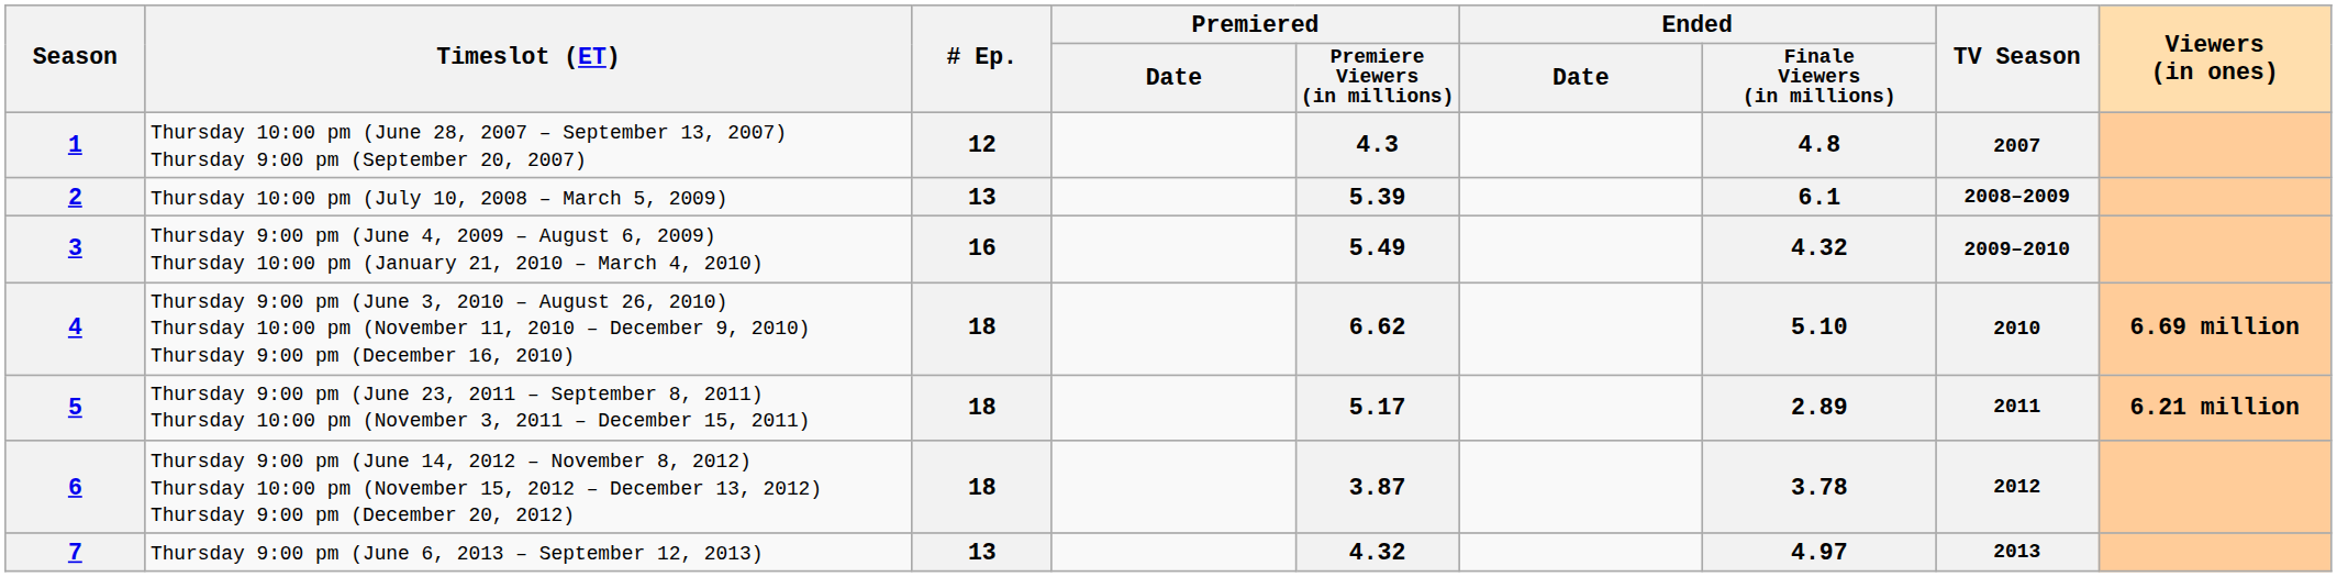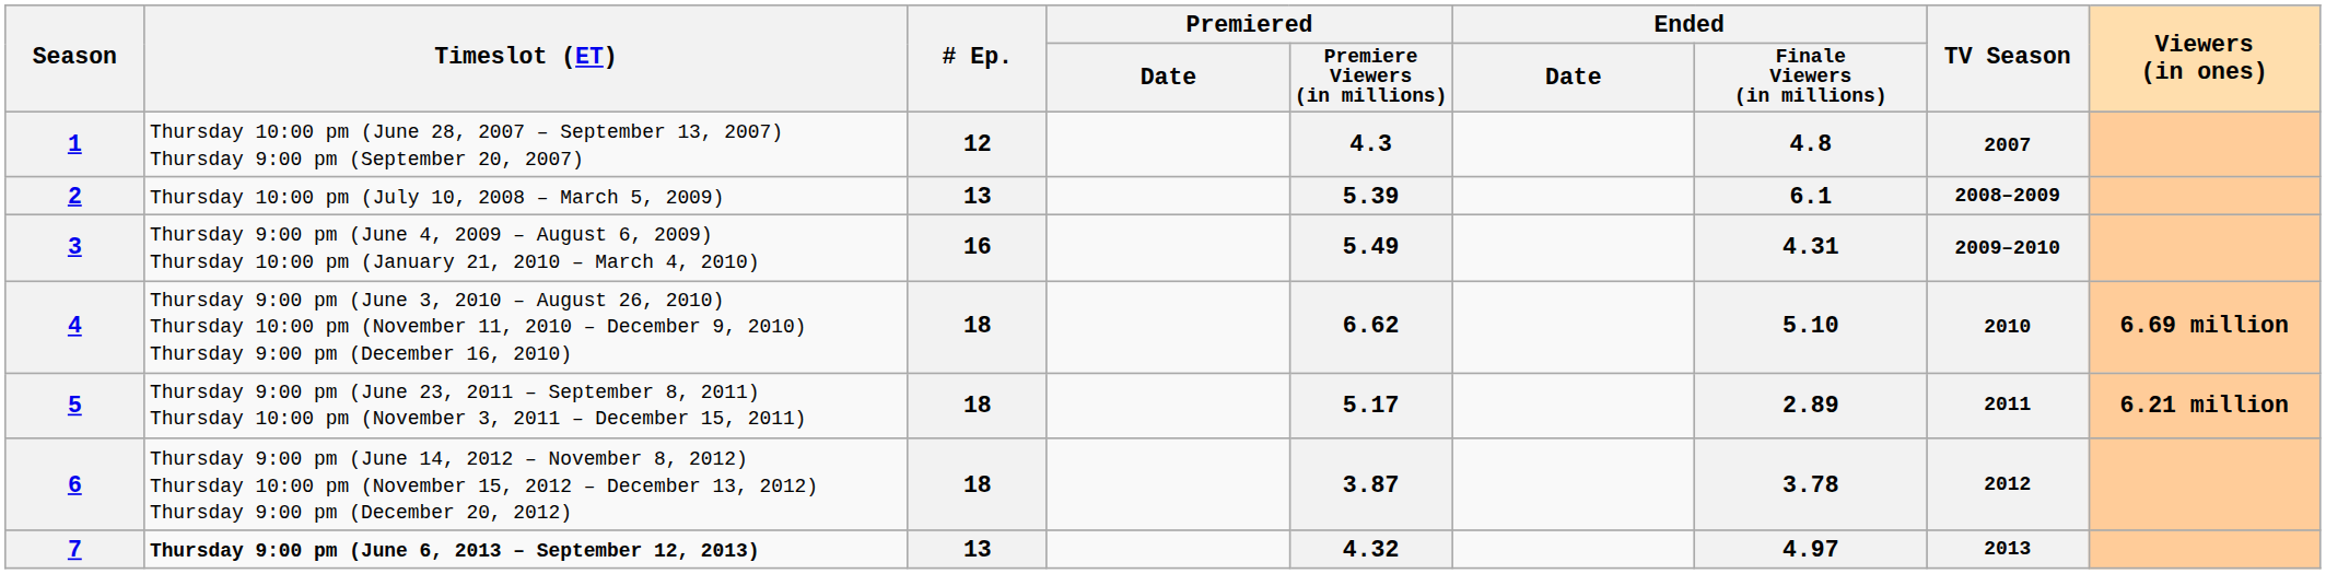 <table class="wikitable">
 <tr>
 <th style="width:6%;" rowspan="2">Season</th>
 <th style="width:33%;" rowspan="2">Timeslot (<a href='#'>ET</a>)</th>
 <th style="width:6%;" rowspan="2"># Ep.</th>
 <th colspan=2>Premiered</th>
 <th colspan=2>Ended</th>
 <th style="width:7%;" rowspan="2">TV Season</th>
 <th style="width:10%; background:#ffdead;" rowspan="2">Viewers<br>(in ones)</th>
 </tr>
 <tr>
 <th>Date</th>
 <th span style="width:7%; font-size:smaller; line-height:100%;">Premiere<br>Viewers<br>(in millions)</th>
 <th>Date</th>
 <th span style="width:10%; font-size:smaller; line-height:100%;">Finale<br>Viewers<br>(in millions)</th>
 </tr>
 <tr>
 <th><strong><a href='#'>1</a></strong></th>
 <td><small>Thursday 10:00 pm (June 28, 2007 – September 13, 2007)<br>Thursday 9:00 pm (September 20, 2007)</small></td>
 <th>12</th>
 <td style="font-size:11px;line-height:110%"></td>
 <th>4.3</th>
 <td style="font-size:11px;line-height:110%"></td>
 <th>4.8</th>
 <th style="font-size:smaller">2007</th>
 <th style="background:#fc9;"></th>
 </tr>
 <tr>
 <th><strong><a href='#'>2</a></strong></th>
 <td><small>Thursday 10:00 pm (July 10, 2008 – March 5, 2009)</small></td>
 <th>13</th>
 <td style="font-size:11px;line-height:110%"></td>
 <th>5.39</th>
 <td style="font-size:11px;line-height:110%"></td>
 <th>6.1</th>
 <th style="font-size:smaller">2008–2009</th>
 <th style="background:#fc9;"></th>
 </tr>
 <tr>
 <th><strong><a href='#'>3</a></strong></th>
 <td><small>Thursday 9:00 pm (June 4, 2009 – August 6, 2009)<br>Thursday 10:00 pm (January 21, 2010 – March 4, 2010)</small></td>
 <th>16</th>
 <td style="font-size:11px;line-height:110%"></td>
 <th>5.49</th>
 <td style="font-size:11px;line-height:110%"></td>
-<th>4.32</th>
+<th>4.31</th>
 <th style="font-size:smaller">2009–2010</th>
 <th style="background:#fc9;"></th>
 </tr>
 <tr>
 <th><strong><a href='#'>4</a></strong></th>
 <td><small>Thursday 9:00 pm (June 3, 2010 – August 26, 2010)<br>Thursday 10:00 pm (November 11, 2010 – December 9, 2010)<br>Thursday 9:00 pm (December 16, 2010)</small></td>
 <th>18</th>
 <td style="font-size:11px;line-height:110%"></td>
 <th>6.62</th>
 <td style="font-size:11px;line-height:110%"></td>
 <th>5.10</th>
 <th style="font-size:smaller">2010</th>
 <th style="background:#fc9;">6.69 million</th>
 </tr>
 <tr>
 <th><strong><a href='#'>5</a></strong></th>
 <td><small>Thursday 9:00 pm (June 23, 2011 – September 8, 2011)<br>Thursday 10:00 pm (November 3, 2011 – December 15, 2011)</small></td>
 <th>18</th>
 <td style="font-size:11px;line-height:110%"></td>
 <th>5.17</th>
 <td style="font-size:11px;line-height:110%"></td>
 <th>2.89</th>
 <th style="font-size:smaller">2011</th>
 <th style="background:#fc9;">6.21 million</th>
 </tr>
 <tr>
 <th><strong><a href='#'>6</a></strong></th>
 <td><small>Thursday 9:00 pm (June 14, 2012 – November 8, 2012)<br>Thursday 10:00 pm (November 15, 2012 – December 13, 2012)<br>Thursday 9:00 pm (December 20, 2012)</small></td>
 <th>18</th>
 <td style="font-size:11px;line-height:110%"></td>
 <th>3.87</th>
 <td style="font-size:11px;line-height:110%"></td>
 <th>3.78</th>
 <th style="font-size:smaller">2012</th>
 <th style="background:#fc9;"></th>
 </tr>
 <tr>
 <th><strong><a href='#'>7</a></strong></th>
-<td><small>Thursday 9:00 pm (June 6, 2013 – September 12, 2013)</small></td>
+<td><strong><small>Thursday 9:00 pm (June 6, 2013 – September 12, 2013)</small></strong></td>
 <th>13</th>
 <td style="font-size:11px;line-height:110%"></td>
 <th>4.32</th>
 <td style="font-size:11px;line-height:110%"></td>
 <th>4.97</th>
 <th style="font-size:smaller">2013</th>
 <th style="background:#fc9;"></th>
 </tr>
 </table>
